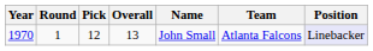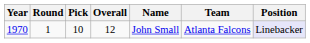 <table class="wikitable sortable" style="text-align:center;">
 <tr>
 <th>Year</th>
 <th>Round</th>
 <th>Pick</th>
 <th>Overall</th>
 <th>Name</th>
 <th>Team</th>
 <th>Position</th>
 </tr>
 <tr>
 <td><a href='#'>1970</a></td>
 <td>1</td>
+<td>10</td>
 <td>12</td>
-<td>13</td>
 <td><a href='#'>John Small</a></td>
 <td><a href='#'>Atlanta Falcons</a></td>
 <td style="background: lavender;">Linebacker</td>
 </tr>
 </table>
